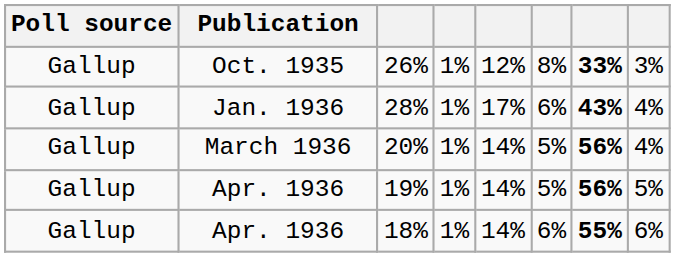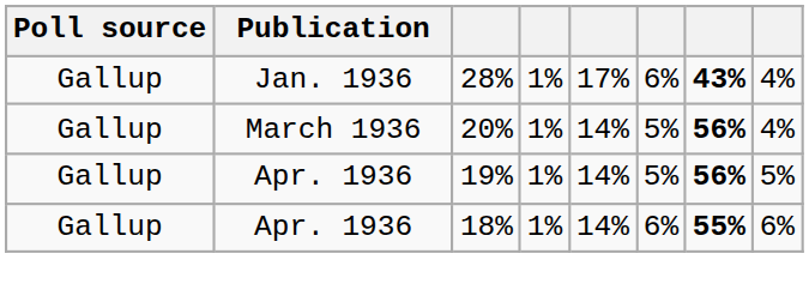 <table class="wikitable" style="font-size:90%;text-align:center;">
 <tr>
 <th>Poll source</th>
 <th style="width:90px;">Publication</th>
 <th></th>
 <th></th>
 <th></th>
 <th></th>
 <th></th>
 <th></th>
-</tr>
-<tr>
-<td>Gallup</td>
-<td>Oct. 1935</td>
-<td>26%</td>
-<td>1%</td>
-<td>12%</td>
-<td>8%</td>
-<td><strong>33%</strong></td>
-<td>3%</td>
 </tr>
 <tr>
 <td>Gallup</td>
 <td>Jan. 1936</td>
 <td>28%</td>
 <td>1%</td>
 <td>17%</td>
 <td>6%</td>
 <td><strong>43%</strong></td>
 <td>4%</td>
 </tr>
 <tr>
 <td>Gallup</td>
 <td>March 1936</td>
 <td>20%</td>
 <td>1%</td>
 <td>14%</td>
 <td>5%</td>
 <td><strong>56%</strong></td>
 <td>4%</td>
 </tr>
 <tr>
 <td>Gallup</td>
 <td>Apr. 1936</td>
 <td>19%</td>
 <td>1%</td>
 <td>14%</td>
 <td>5%</td>
 <td><strong>56%</strong></td>
 <td>5%</td>
 </tr>
 <tr>
 <td>Gallup</td>
 <td>Apr. 1936</td>
 <td>18%</td>
 <td>1%</td>
 <td>14%</td>
 <td>6%</td>
 <td><strong>55%</strong></td>
 <td>6%</td>
 </tr>
 </table>
